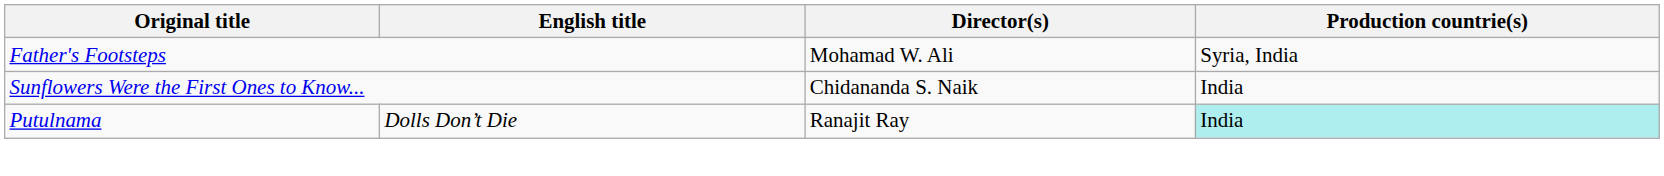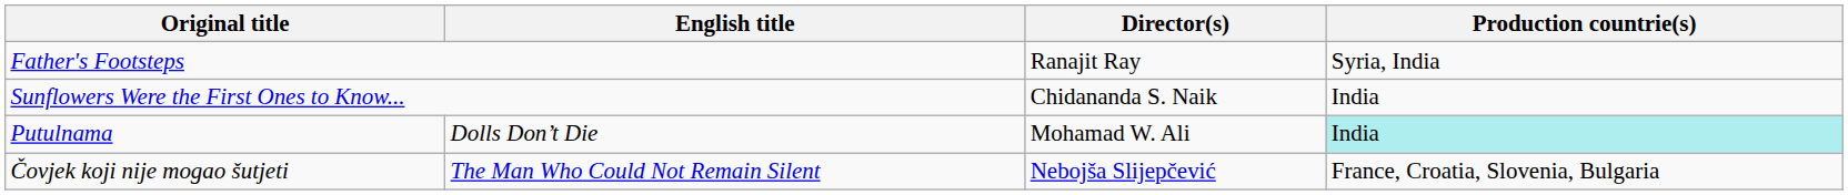 <table class="sortable wikitable" style="width:100%; margin-bottom:4px" cellpadding="5">
 <tr>
 <th scope="col">Original title</th>
 <th scope="col">English title</th>
 <th scope="col">Director(s)</th>
 <th scope="col">Production countrie(s)</th>
 </tr>
 <tr>
 <td colspan=2><em><a href='#'>Father's Footsteps</a></em></td>
-<td>Mohamad W. Ali</td>
+<td>Ranajit Ray</td>
 <td>Syria, India</td>
 </tr>
 <tr>
 <td colspan=2><em><a href='#'>Sunflowers Were the First Ones to Know...</a></em></td>
 <td>Chidananda S. Naik</td>
 <td>India</td>
 </tr>
 <tr>
 <td><em><a href='#'>Putulnama</a></em></td>
 <td><em>Dolls Don’t Die</em></td>
-<td>Ranajit Ray</td>
+<td>Mohamad W. Ali</td>
 <td style="background: paleturquoise;">India</td>
 </tr>
+<tr>
+<td><em>Čovjek koji nije mogao šutjeti</em></td>
+<td><em><a href='#'>The Man Who Could Not Remain Silent</a></em></td>
+<td><a href='#'>Nebojša Slijepčević</a></td>
+<td>France, Croatia, Slovenia, Bulgaria</td>
+</tr>
 </table>
